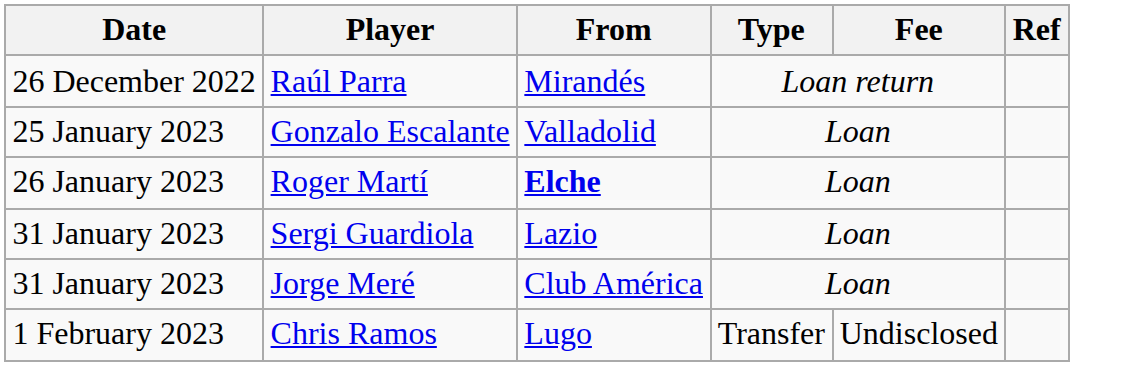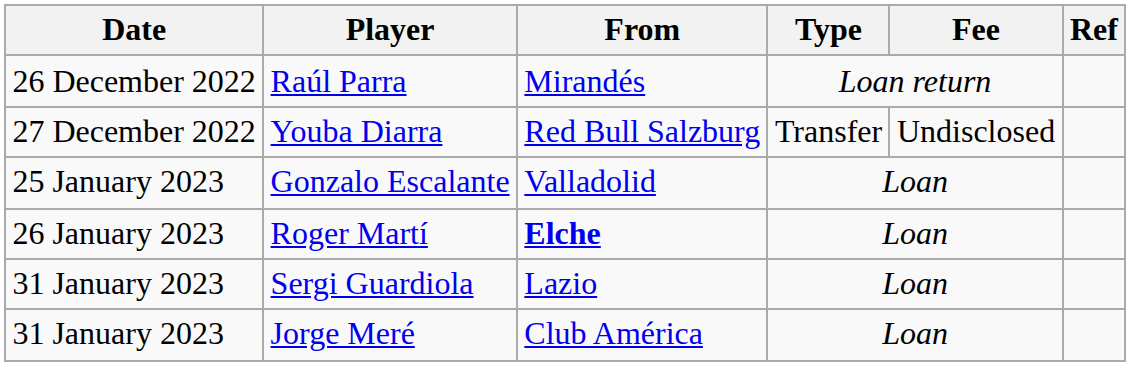 <table class="wikitable">
 <tr>
 <th>Date</th>
 <th>Player</th>
 <th>From</th>
 <th>Type</th>
 <th>Fee</th>
 <th>Ref</th>
 </tr>
 <tr>
 <td>26 December 2022</td>
 <td> <a href='#'>Raúl Parra</a></td>
 <td><a href='#'>Mirandés</a></td>
 <td colspan=2 align=center><em>Loan return</em></td>
+<td align=center></td>
+</tr>
+<tr>
+<td>27 December 2022</td>
+<td> <a href='#'>Youba Diarra</a></td>
+<td> <a href='#'>Red Bull Salzburg</a></td>
+<td align=center>Transfer</td>
+<td align=center>Undisclosed</td>
 <td align=center></td>
 </tr>
 <tr>
 <td>25 January 2023</td>
 <td> <a href='#'>Gonzalo Escalante</a></td>
 <td><a href='#'>Valladolid</a></td>
 <td colspan=2 align=center><em>Loan</em></td>
 <td align=center></td>
 </tr>
 <tr>
 <td>26 January 2023</td>
 <td> <a href='#'>Roger Martí</a></td>
 <td><strong><a href='#'>Elche</a></strong></td>
 <td colspan=2 align=center><em>Loan</em></td>
 <td align=center></td>
 </tr>
 <tr>
 <td>31 January 2023</td>
 <td> <a href='#'>Sergi Guardiola</a></td>
 <td> <a href='#'>Lazio</a></td>
 <td colspan=2 align=center><em>Loan</em></td>
 <td align=center></td>
 </tr>
 <tr>
 <td>31 January 2023</td>
 <td> <a href='#'>Jorge Meré</a></td>
 <td> <a href='#'>Club América</a></td>
 <td colspan=2 align=center><em>Loan</em></td>
 <td align=center></td>
 </tr>
 <tr>
-<td>1 February 2023</td>
-<td> <a href='#'>Chris Ramos</a></td>
-<td><a href='#'>Lugo</a></td>
-<td align=center>Transfer</td>
-<td align=center>Undisclosed</td>
-<td align=center></td>
-</tr>
-<tr>
 </tr>
 </table>
